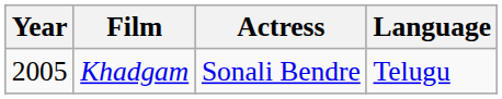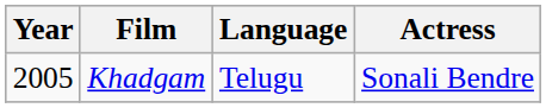 <table class="wikitable sortable">
 <tr>
 <th scope="col">Year</th>
 <th scope="col">Film</th>
+<th scope="col">Language</th>
 <th scope="col">Actress</th>
-<th scope="col">Language</th>
 </tr>
 <tr>
 <td>2005</td>
 <td><em><a href='#'>Khadgam</a></em></td>
+<td><a href='#'>Telugu</a></td>
 <td><a href='#'>Sonali Bendre</a></td>
-<td><a href='#'>Telugu</a></td>
 </tr>
 </table>
